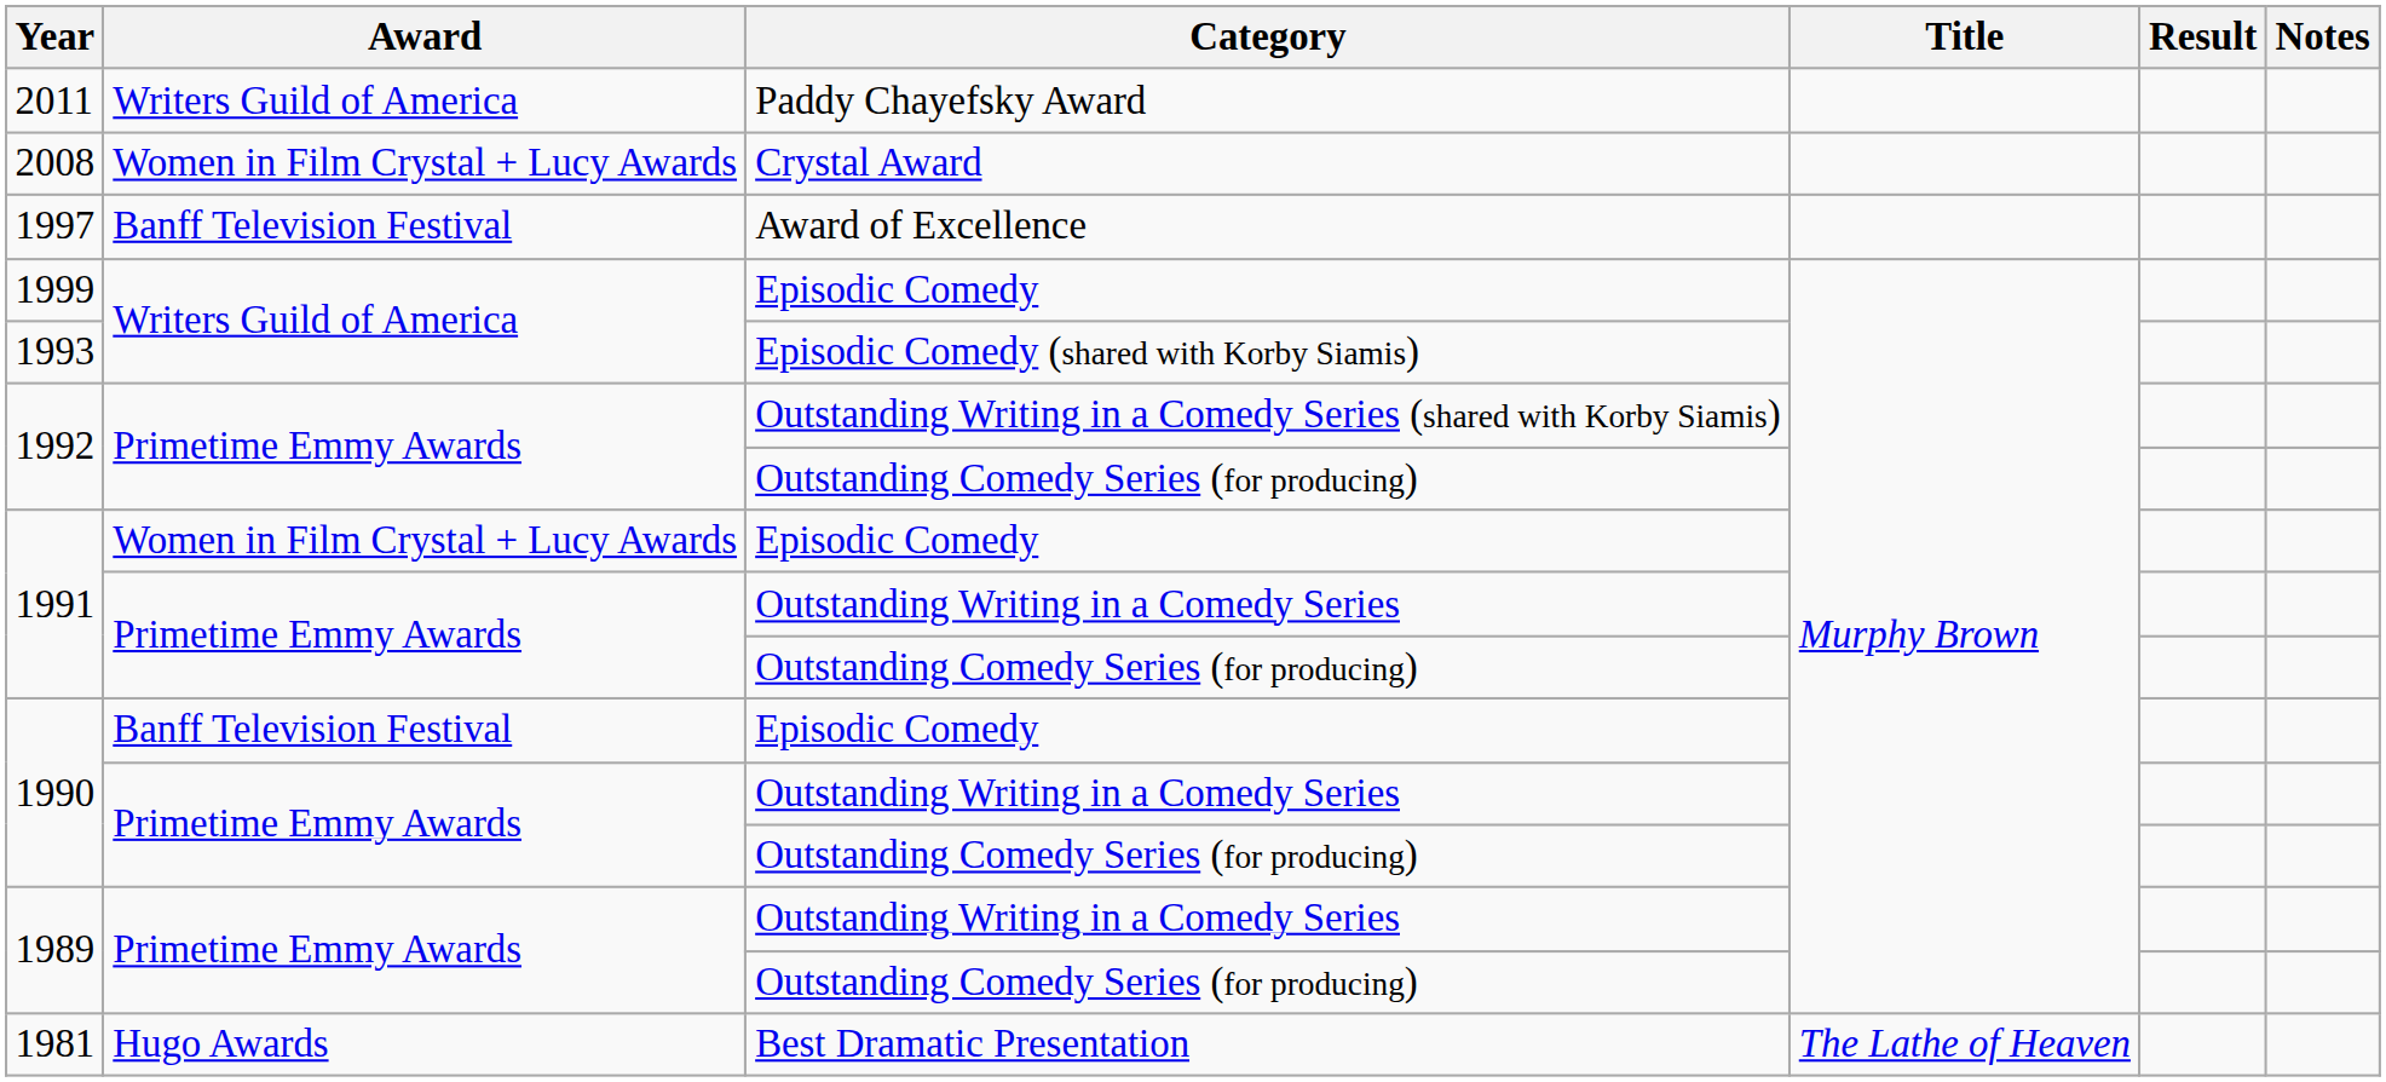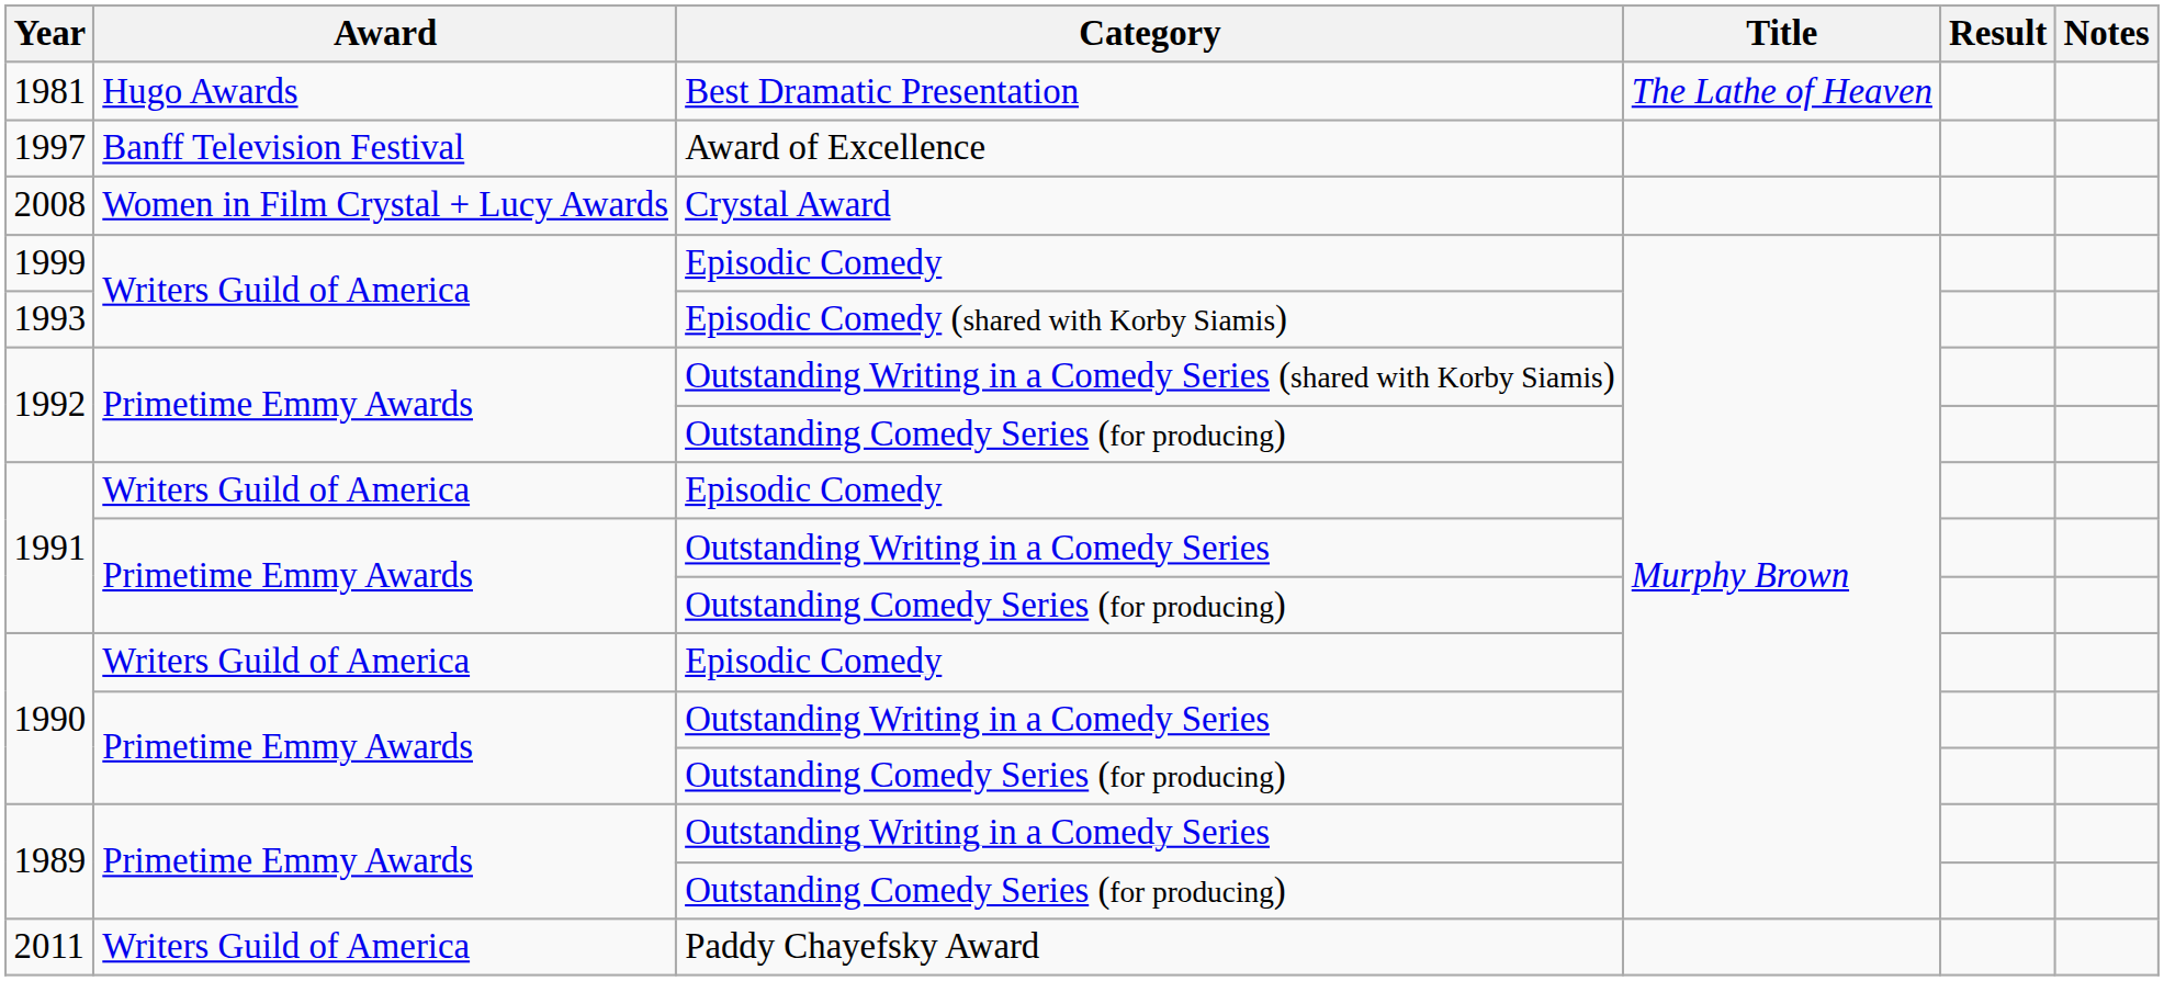 <table class="wikitable">
 <tr>
 <th>Year</th>
 <th>Award</th>
 <th>Category</th>
 <th>Title</th>
 <th>Result</th>
 <th>Notes</th>
 </tr>
 <tr>
-<td>2011</td>
-<td><a href='#'>Writers Guild of America</a></td>
-<td>Paddy Chayefsky Award</td>
+<td>1981</td>
+<td><a href='#'>Hugo Awards</a></td>
+<td><a href='#'>Best Dramatic Presentation</a></td>
+<td><em><a href='#'>The Lathe of Heaven</a></em></td>
+<td></td>
+<td></td>
+</tr>
+<tr>
+<td>1997</td>
+<td><a href='#'>Banff Television Festival</a></td>
+<td>Award of Excellence</td>
 <td></td>
 <td></td>
 <td></td>
 </tr>
 <tr>
 <td>2008</td>
 <td><a href='#'>Women in Film Crystal + Lucy Awards</a></td>
 <td><a href='#'>Crystal Award</a></td>
-<td></td>
-<td></td>
-<td></td>
-</tr>
-<tr>
-<td>1997</td>
-<td><a href='#'>Banff Television Festival</a></td>
-<td>Award of Excellence</td>
 <td></td>
 <td></td>
 <td></td>
 </tr>
 <tr>
 <td>1999</td>
 <td rowspan="2"><a href='#'>Writers Guild of America</a></td>
 <td><a href='#'>Episodic Comedy</a></td>
 <td rowspan="12"><em><a href='#'>Murphy Brown</a></em></td>
 <td></td>
 <td></td>
 </tr>
 <tr>
 <td>1993</td>
 <td><a href='#'>Episodic Comedy</a> (<small>shared with Korby Siamis</small>)</td>
 <td></td>
 <td></td>
 </tr>
 <tr>
 <td rowspan="2">1992</td>
 <td rowspan="2"><a href='#'>Primetime Emmy Awards</a></td>
 <td><a href='#'>Outstanding Writing in a Comedy Series</a> (<small>shared with Korby Siamis</small>)</td>
 <td></td>
 <td></td>
 </tr>
 <tr>
 <td><a href='#'>Outstanding Comedy Series</a> (<small>for producing</small>)</td>
 <td></td>
 <td></td>
 </tr>
 <tr>
 <td rowspan="3">1991</td>
-<td><a href='#'>Women in Film Crystal + Lucy Awards</a></td>
+<td><a href='#'>Writers Guild of America</a></td>
 <td><a href='#'>Episodic Comedy</a></td>
 <td></td>
 <td></td>
 </tr>
 <tr>
 <td rowspan="2"><a href='#'>Primetime Emmy Awards</a></td>
 <td><a href='#'>Outstanding Writing in a Comedy Series</a></td>
 <td></td>
 <td></td>
 </tr>
 <tr>
 <td><a href='#'>Outstanding Comedy Series</a> (<small>for producing</small>)</td>
 <td></td>
 <td></td>
 </tr>
 <tr>
 <td rowspan="3">1990</td>
-<td><a href='#'>Banff Television Festival</a></td>
+<td><a href='#'>Writers Guild of America</a></td>
 <td><a href='#'>Episodic Comedy</a></td>
 <td></td>
 <td></td>
 </tr>
 <tr>
 <td rowspan="2"><a href='#'>Primetime Emmy Awards</a></td>
 <td><a href='#'>Outstanding Writing in a Comedy Series</a></td>
 <td></td>
 <td></td>
 </tr>
 <tr>
 <td><a href='#'>Outstanding Comedy Series</a> (<small>for producing</small>)</td>
 <td></td>
 <td></td>
 </tr>
 <tr>
 <td rowspan="2">1989</td>
 <td rowspan="2"><a href='#'>Primetime Emmy Awards</a></td>
 <td><a href='#'>Outstanding Writing in a Comedy Series</a></td>
 <td></td>
 <td></td>
 </tr>
 <tr>
 <td><a href='#'>Outstanding Comedy Series</a> (<small>for producing</small>)</td>
 <td></td>
 <td></td>
 </tr>
 <tr>
-<td>1981</td>
-<td><a href='#'>Hugo Awards</a></td>
-<td><a href='#'>Best Dramatic Presentation</a></td>
-<td><em><a href='#'>The Lathe of Heaven</a></em></td>
+<td>2011</td>
+<td><a href='#'>Writers Guild of America</a></td>
+<td>Paddy Chayefsky Award</td>
+<td></td>
 <td></td>
 <td></td>
 </tr>
 </table>
